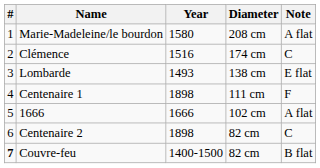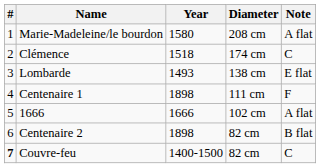 <table class="wikitable">
 <tr>
 <th>#</th>
 <th>Name</th>
 <th>Year</th>
 <th>Diameter</th>
 <th>Note</th>
 </tr>
 <tr>
 <td>1</td>
 <td>Marie-Madeleine/le bourdon</td>
 <td>1580</td>
 <td>208 cm</td>
 <td>A flat</td>
 </tr>
 <tr>
 <td>2</td>
 <td>Clémence</td>
-<td>1516</td>
+<td>1518</td>
 <td>174 cm</td>
 <td>C</td>
 </tr>
 <tr>
 <td>3</td>
 <td>Lombarde</td>
 <td>1493</td>
 <td>138 cm</td>
 <td>E flat</td>
 </tr>
 <tr>
 <td>4</td>
 <td>Centenaire 1</td>
 <td>1898</td>
 <td>111 cm</td>
 <td>F</td>
 </tr>
 <tr>
 <td>5</td>
 <td>1666</td>
 <td>1666</td>
 <td>102 cm</td>
 <td>A flat</td>
 </tr>
 <tr>
 <td>6</td>
 <td>Centenaire 2</td>
 <td>1898</td>
 <td>82 cm</td>
-<td>C</td>
+<td>B flat</td>
 </tr>
 <tr>
 <td><strong>7</strong></td>
 <td>Couvre-feu</td>
 <td>1400-1500</td>
 <td>82 cm</td>
-<td>B flat</td>
+<td>C</td>
 </tr>
 </table>
